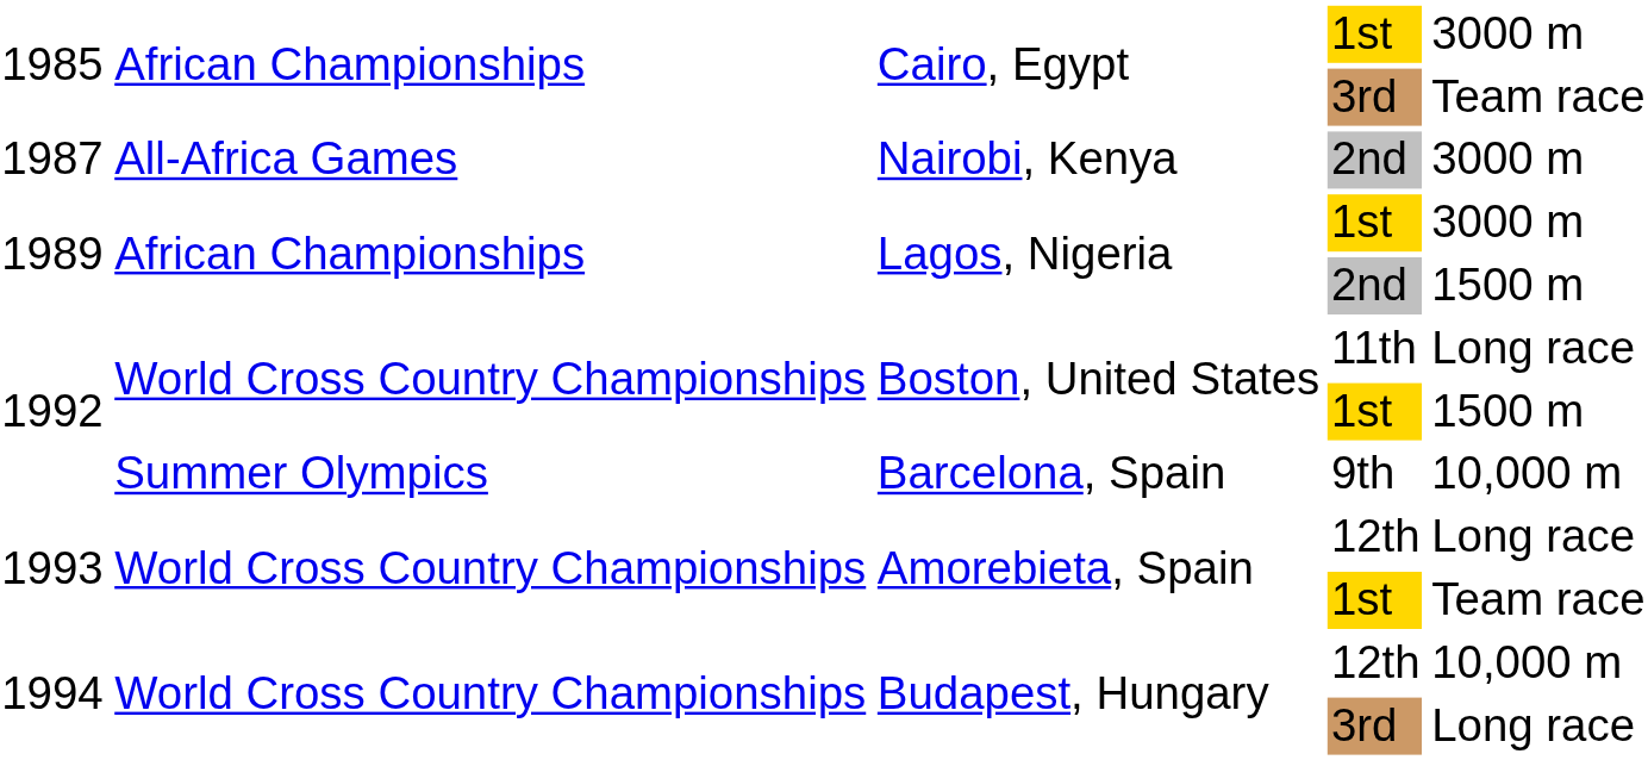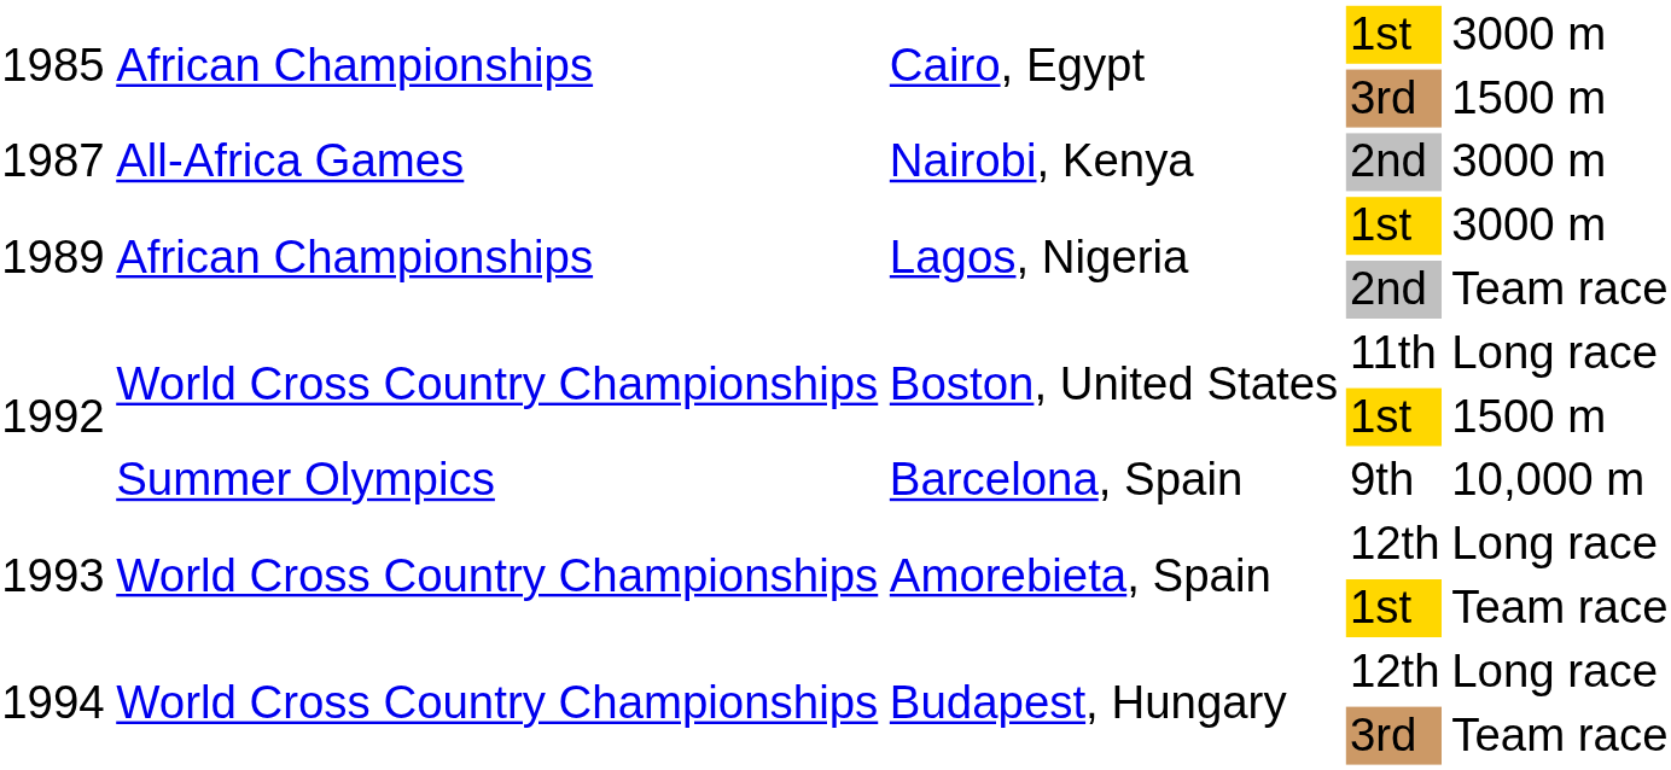 <table>
 <tr>
 <td rowspan=2>1985</td>
 <td rowspan=2><a href='#'>African Championships</a></td>
 <td rowspan=2><a href='#'>Cairo</a>, Egypt</td>
 <td bgcolor="gold">1st</td>
 <td>3000 m</td>
 <td></td>
 </tr>
 <tr>
 <td bgcolor="cc9966">3rd</td>
-<td>Team race</td>
+<td>1500 m</td>
 <td></td>
 </tr>
 <tr>
 <td>1987</td>
 <td><a href='#'>All-Africa Games</a></td>
 <td><a href='#'>Nairobi</a>, Kenya</td>
 <td bgcolor="silver">2nd</td>
 <td>3000 m</td>
 <td></td>
 </tr>
 <tr>
 <td rowspan=2>1989</td>
 <td rowspan=2><a href='#'>African Championships</a></td>
 <td rowspan=2><a href='#'>Lagos</a>, Nigeria</td>
 <td bgcolor="gold">1st</td>
 <td>3000 m</td>
 <td></td>
 </tr>
 <tr>
 <td bgcolor="silver">2nd</td>
-<td>1500 m</td>
+<td>Team race</td>
 <td></td>
 </tr>
 <tr>
 <td rowspan=3>1992</td>
 <td rowspan=2><a href='#'>World Cross Country Championships</a></td>
 <td rowspan=2><a href='#'>Boston</a>, United States</td>
 <td>11th</td>
 <td>Long race</td>
 <td></td>
 </tr>
 <tr>
 <td bgcolor="gold">1st</td>
 <td>1500 m</td>
 <td></td>
 </tr>
 <tr>
 <td><a href='#'>Summer Olympics</a></td>
 <td><a href='#'>Barcelona</a>, Spain</td>
 <td>9th</td>
 <td>10,000 m</td>
 <td></td>
 </tr>
 <tr>
 <td rowspan=2>1993</td>
 <td rowspan=2><a href='#'>World Cross Country Championships</a></td>
 <td rowspan=2><a href='#'>Amorebieta</a>, Spain</td>
 <td>12th</td>
 <td>Long race</td>
 <td></td>
 </tr>
 <tr>
 <td bgcolor="gold">1st</td>
 <td>Team race</td>
 <td></td>
 </tr>
 <tr>
 <td rowspan=2>1994</td>
 <td rowspan=2><a href='#'>World Cross Country Championships</a></td>
 <td rowspan=2><a href='#'>Budapest</a>, Hungary</td>
 <td>12th</td>
-<td>10,000 m</td>
+<td>Long race</td>
 <td></td>
 </tr>
 <tr>
 <td bgcolor="cc9966">3rd</td>
-<td>Long race</td>
+<td>Team race</td>
 <td></td>
 </tr>
 </table>
